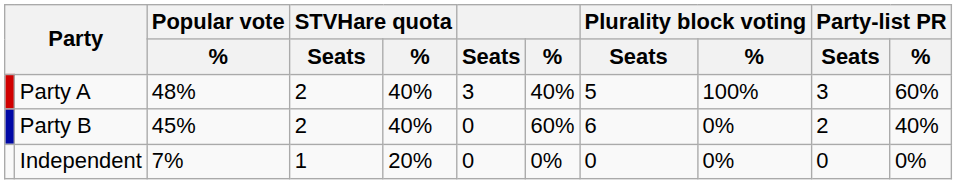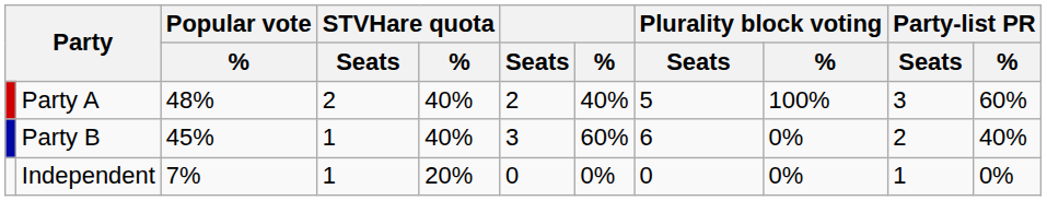 <table class="wikitable">
 <tr>
 <th colspan="2" rowspan="2">Party</th>
 <th>Popular vote</th>
 <th colspan="2">STVHare quota</th>
 <th colspan="2"></th>
 <th colspan="2">Plurality block voting</th>
 <th colspan="2">Party-list PR</th>
 </tr>
 <tr>
 <th>%</th>
 <th>Seats</th>
 <th>%</th>
 <th>Seats</th>
 <th>%</th>
 <th>Seats</th>
 <th>%</th>
 <th>Seats</th>
 <th>%</th>
 </tr>
 <tr>
 <td style="background:#D10000"></td>
 <td>Party A</td>
 <td>48%</td>
 <td>2</td>
 <td>40%</td>
-<td>3</td>
+<td>2</td>
 <td>40%</td>
 <td>5</td>
 <td>100%</td>
 <td>3</td>
 <td>60%</td>
 </tr>
 <tr>
 <td style="background:#0008A5"></td>
 <td>Party B</td>
 <td>45%</td>
-<td>2</td>
+<td>1</td>
 <td>40%</td>
-<td>0</td>
+<td>3</td>
 <td>60%</td>
 <td>6</td>
 <td>0%</td>
 <td>2</td>
 <td>40%</td>
 </tr>
 <tr>
 <td></td>
 <td>Independent</td>
 <td>7%</td>
 <td>1</td>
 <td>20%</td>
 <td>0</td>
 <td>0%</td>
 <td>0</td>
 <td>0%</td>
-<td>0</td>
+<td>1</td>
 <td>0%</td>
 </tr>
 </table>
